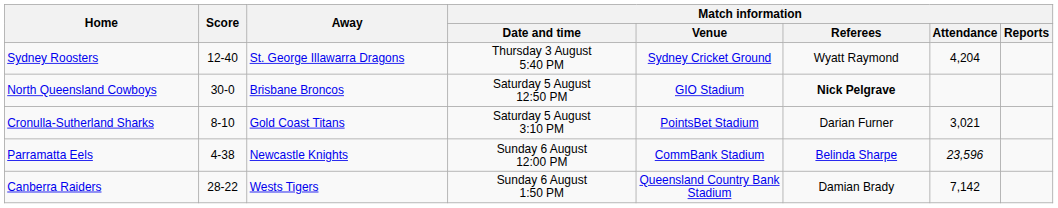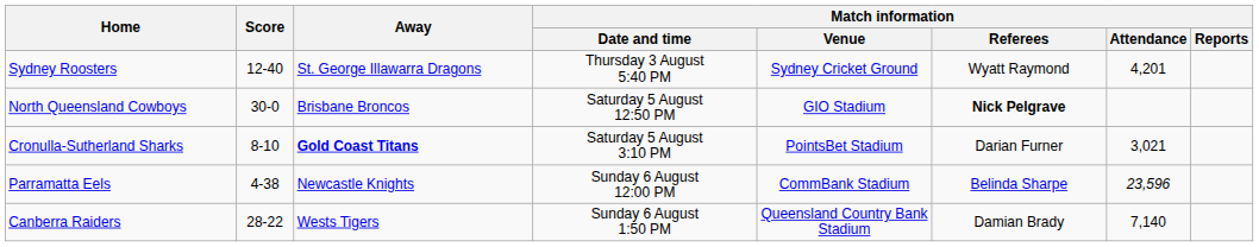 <table class="wikitable" width="100%" style="border-collapse:collapse; font-size:90%; text-align:center;">
 <tr>
 <th rowspan="2">Home</th>
 <th rowspan="2" text-align:center;>Score</th>
 <th rowspan="2">Away</th>
 <th colspan="6">Match information</th>
 </tr>
 <tr>
 <th width="18%">Date and time</th>
 <th width="14%">Venue</th>
 <th width="14%">Referees</th>
 <th width="5%">Attendance</th>
 <th width="5%">Reports</th>
 </tr>
 <tr>
 <td align="left"> <a href='#'>Sydney Roosters</a></td>
 <td>12-40</td>
 <td align="left"> <a href='#'>St. George Illawarra Dragons</a></td>
 <td>Thursday 3 August<br>5:40 PM </td>
 <td><a href='#'>Sydney Cricket Ground</a></td>
 <td>Wyatt Raymond</td>
-<td>4,204</td>
+<td>4,201</td>
 <td></td>
 </tr>
 <tr>
 <td align="left"> <a href='#'>North Queensland Cowboys</a></td>
 <td>30-0</td>
 <td align="left"> <a href='#'>Brisbane Broncos</a></td>
 <td>Saturday 5 August<br>12:50 PM </td>
 <td><a href='#'>GIO Stadium</a></td>
 <td><strong>Nick Pelgrave</strong></td>
 <td></td>
 <td></td>
 </tr>
 <tr>
 <td align="left"> <a href='#'>Cronulla-Sutherland Sharks</a></td>
 <td>8-10</td>
-<td align="left"> <a href='#'>Gold Coast Titans</a></td>
+<td align="left"><strong> <a href='#'>Gold Coast Titans</a></strong></td>
 <td>Saturday 5 August<br>3:10 PM</td>
 <td><a href='#'>PointsBet Stadium</a></td>
 <td>Darian Furner</td>
 <td>3,021</td>
 <td></td>
 </tr>
 <tr>
 <td align="left"> <a href='#'>Parramatta Eels</a></td>
 <td>4-38</td>
 <td align="left"> <a href='#'>Newcastle Knights</a></td>
 <td>Sunday 6 August<br>12:00 PM </td>
 <td><a href='#'>CommBank Stadium</a></td>
 <td><a href='#'>Belinda Sharpe</a></td>
 <td><em>23,596</em></td>
 <td></td>
 </tr>
 <tr>
 <td align="left"> <a href='#'>Canberra Raiders</a></td>
 <td>28-22</td>
 <td align="left"> <a href='#'>Wests Tigers</a></td>
 <td>Sunday 6 August<br>1:50 PM </td>
 <td><a href='#'>Queensland Country Bank Stadium</a></td>
 <td>Damian Brady</td>
-<td>7,142</td>
+<td>7,140</td>
 <td></td>
 </tr>
 </table>
